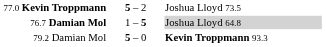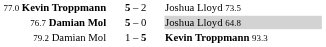 <table style="text-align:center">
 <tr>
 <th width=233></th>
 <th width=80></th>
 <th width=233></th>
 </tr>
 <tr>
 <td align=right><small>77.0</small> <strong>Kevin Troppmann</strong> </td>
 <td><strong>5</strong> – 2</td>
 <td align=left> Joshua Lloyd <small>73.5</small></td>
 </tr>
 <tr>
 <td align=right><small>76.7</small> <strong>Damian Mol</strong> </td>
-<td>1 – <strong>5</strong></td>
+<td><strong>5</strong> – 0</td>
 <td align=left style="background: lightgrey;"> Joshua Lloyd <small>64.8</small></td>
 </tr>
 <tr>
 <td align=right><small>79.2</small> Damian Mol </td>
-<td><strong>5</strong> – 0</td>
+<td>1 – <strong>5</strong></td>
 <td align=left> <strong>Kevin Troppmann</strong> <small>93.3</small></td>
 </tr>
 </table>
